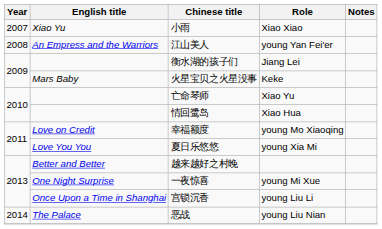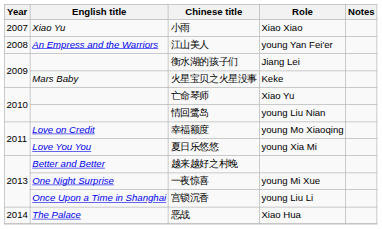 <table class="wikitable">
 <tr>
 <th>Year</th>
 <th>English title</th>
 <th>Chinese title</th>
 <th>Role</th>
 <th>Notes</th>
 </tr>
 <tr>
 <td>2007</td>
 <td><em>Xiao Yu</em></td>
 <td>小雨</td>
 <td>Xiao Xiao</td>
 <td></td>
 </tr>
 <tr>
 <td>2008</td>
 <td><em><a href='#'>An Empress and the Warriors</a></em></td>
 <td>江山美人</td>
 <td>young Yan Fei'er</td>
 <td></td>
 </tr>
 <tr>
 <td rowspan=2>2009</td>
 <td></td>
 <td>衡水湖的孩子们</td>
 <td>Jiang Lei</td>
 <td></td>
 </tr>
 <tr>
 <td><em>Mars Baby</em></td>
 <td>火星宝贝之火星没事</td>
 <td>Keke</td>
 <td></td>
 </tr>
 <tr>
 <td rowspan=2>2010</td>
 <td></td>
 <td>亡命琴师</td>
 <td>Xiao Yu</td>
 <td></td>
 </tr>
 <tr>
 <td></td>
 <td>情回鹭岛</td>
-<td>Xiao Hua</td>
+<td>young Liu Nian</td>
 <td></td>
 </tr>
 <tr>
 <td rowspan=2>2011</td>
 <td><em><a href='#'>Love on Credit</a></em></td>
 <td>幸福额度</td>
 <td>young Mo Xiaoqing</td>
 <td></td>
 </tr>
 <tr>
 <td><em><a href='#'>Love You You</a></em></td>
 <td>夏日乐悠悠</td>
 <td>young Xia Mi</td>
 <td></td>
 </tr>
 <tr>
 <td rowspan=3>2013</td>
 <td><em><a href='#'>Better and Better</a></em></td>
 <td>越来越好之村晚</td>
 <td></td>
 <td></td>
 </tr>
 <tr>
 <td><em><a href='#'>One Night Surprise</a></em></td>
 <td>一夜惊喜</td>
 <td>young Mi Xue</td>
 <td></td>
 </tr>
 <tr>
 <td><em><a href='#'>Once Upon a Time in Shanghai</a></em></td>
 <td>宫锁沉香</td>
 <td>young Liu Li</td>
 <td></td>
 </tr>
 <tr>
 <td>2014</td>
 <td><em><a href='#'>The Palace</a></em></td>
 <td>恶战</td>
-<td>young Liu Nian</td>
+<td>Xiao Hua</td>
 <td></td>
 </tr>
 <tr>
 </tr>
 </table>
